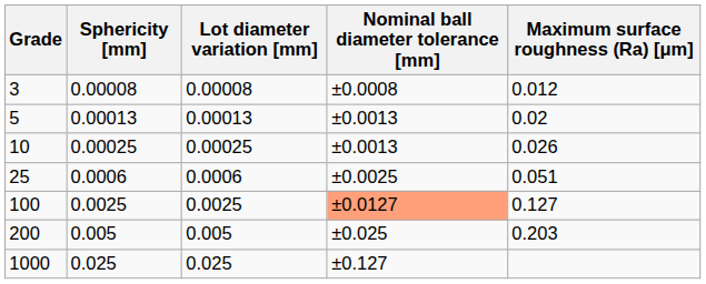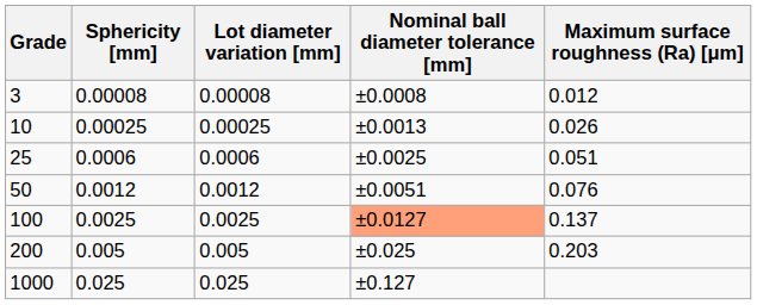 <table class="wikitable" border="1">
 <tr>
 <th>Grade</th>
 <th>Sphericity [mm]</th>
 <th>Lot diameter variation [mm]</th>
 <th>Nominal ball diameter tolerance [mm]</th>
 <th>Maximum surface roughness (Ra) [μm]</th>
 </tr>
 <tr>
 <td>3</td>
 <td>0.00008</td>
 <td>0.00008</td>
 <td>±0.0008</td>
 <td>0.012</td>
 </tr>
 <tr>
-<td>5</td>
-<td>0.00013</td>
-<td>0.00013</td>
-<td>±0.0013</td>
-<td>0.02</td>
-</tr>
-<tr>
 <td>10</td>
 <td>0.00025</td>
 <td>0.00025</td>
 <td>±0.0013</td>
 <td>0.026</td>
 </tr>
 <tr>
 <td>25</td>
 <td>0.0006</td>
 <td>0.0006</td>
 <td>±0.0025</td>
 <td>0.051</td>
 </tr>
 <tr>
+<td>50</td>
+<td>0.0012</td>
+<td>0.0012</td>
+<td>±0.0051</td>
+<td>0.076</td>
+</tr>
+<tr>
 <td>100</td>
 <td>0.0025</td>
 <td>0.0025</td>
 <td style="background: lightsalmon;">±0.0127</td>
-<td>0.127</td>
+<td>0.137</td>
 </tr>
 <tr>
 <td>200</td>
 <td>0.005</td>
 <td>0.005</td>
 <td>±0.025</td>
 <td>0.203</td>
 </tr>
 <tr>
 <td>1000</td>
 <td>0.025</td>
 <td>0.025</td>
 <td>±0.127</td>
 <td></td>
 </tr>
 </table>
